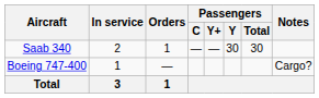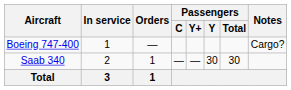 <table class="wikitable" style="margin:1em auto; border-collapse:collapse;text-align:center">
 <tr>
 <th rowspan=2>Aircraft</th>
 <th rowspan=2>In service</th>
 <th rowspan=2>Orders</th>
 <th colspan=4>Passengers</th>
 <th rowspan=2>Notes</th>
 </tr>
 <tr>
 <th><abbr>C</abbr></th>
 <th><abbr>Y+</abbr></th>
 <th><abbr>Y</abbr></th>
 <th>Total</th>
 </tr>
 <tr>
+<td><a href='#'>Boeing 747-400</a></td>
+<td>1</td>
+<td>—</td>
+<td></td>
+<td></td>
+<td></td>
+<td></td>
+<td>Cargo?</td>
+</tr>
+<tr>
 <td><a href='#'>Saab 340</a></td>
 <td>2</td>
 <td>1</td>
 <td>—</td>
 <td>—</td>
 <td>30</td>
 <td>30</td>
 <td></td>
 </tr>
 <tr>
-<td><a href='#'>Boeing 747-400</a></td>
-<td>1</td>
-<td>—</td>
-<td></td>
-<td></td>
-<td></td>
-<td></td>
-<td>Cargo?</td>
-</tr>
-<tr>
 <th>Total</th>
 <th>3</th>
 <th>1</th>
 <th colspan=5></th>
 </tr>
 </table>
